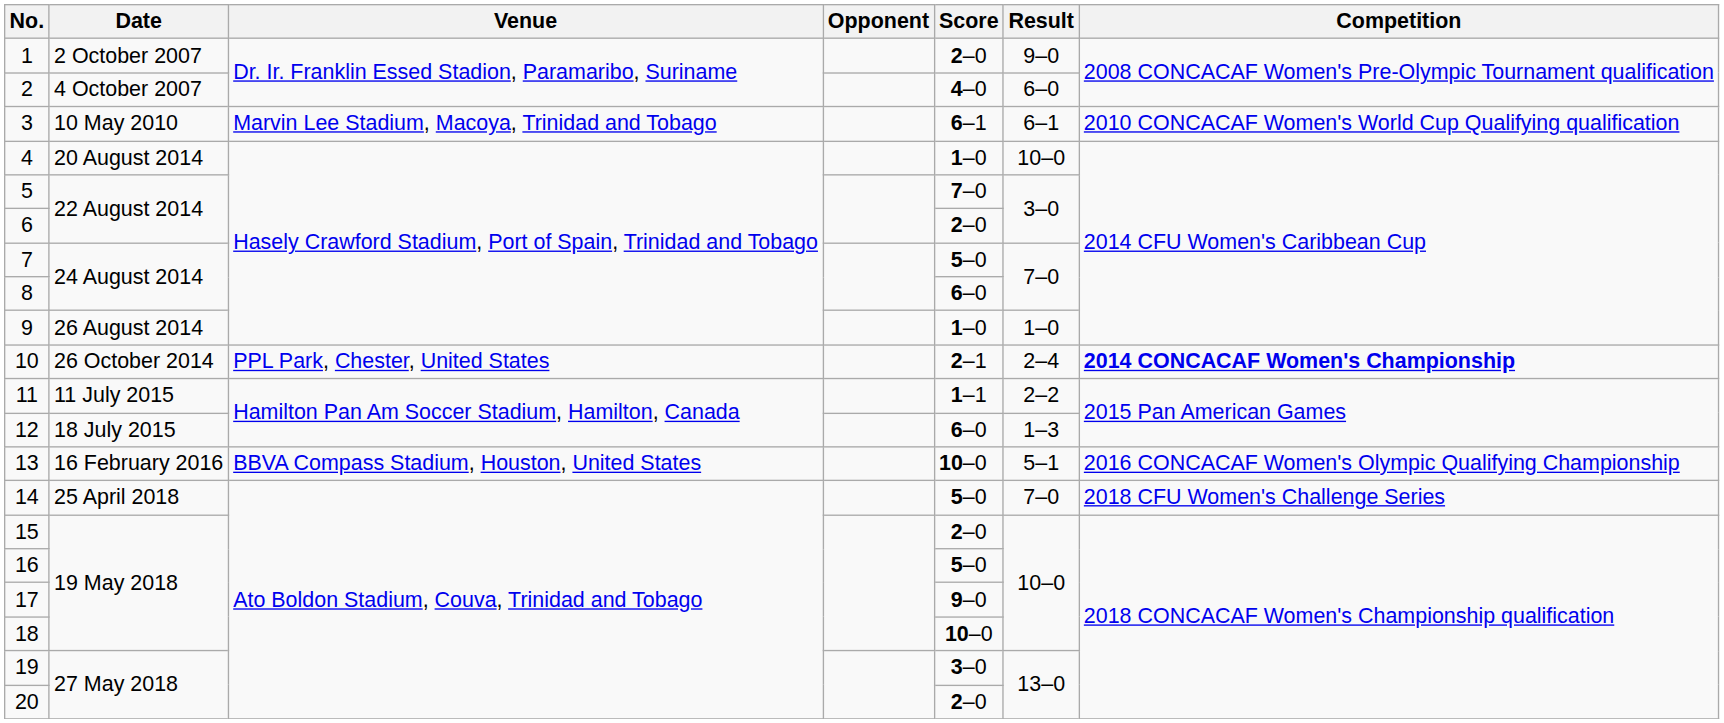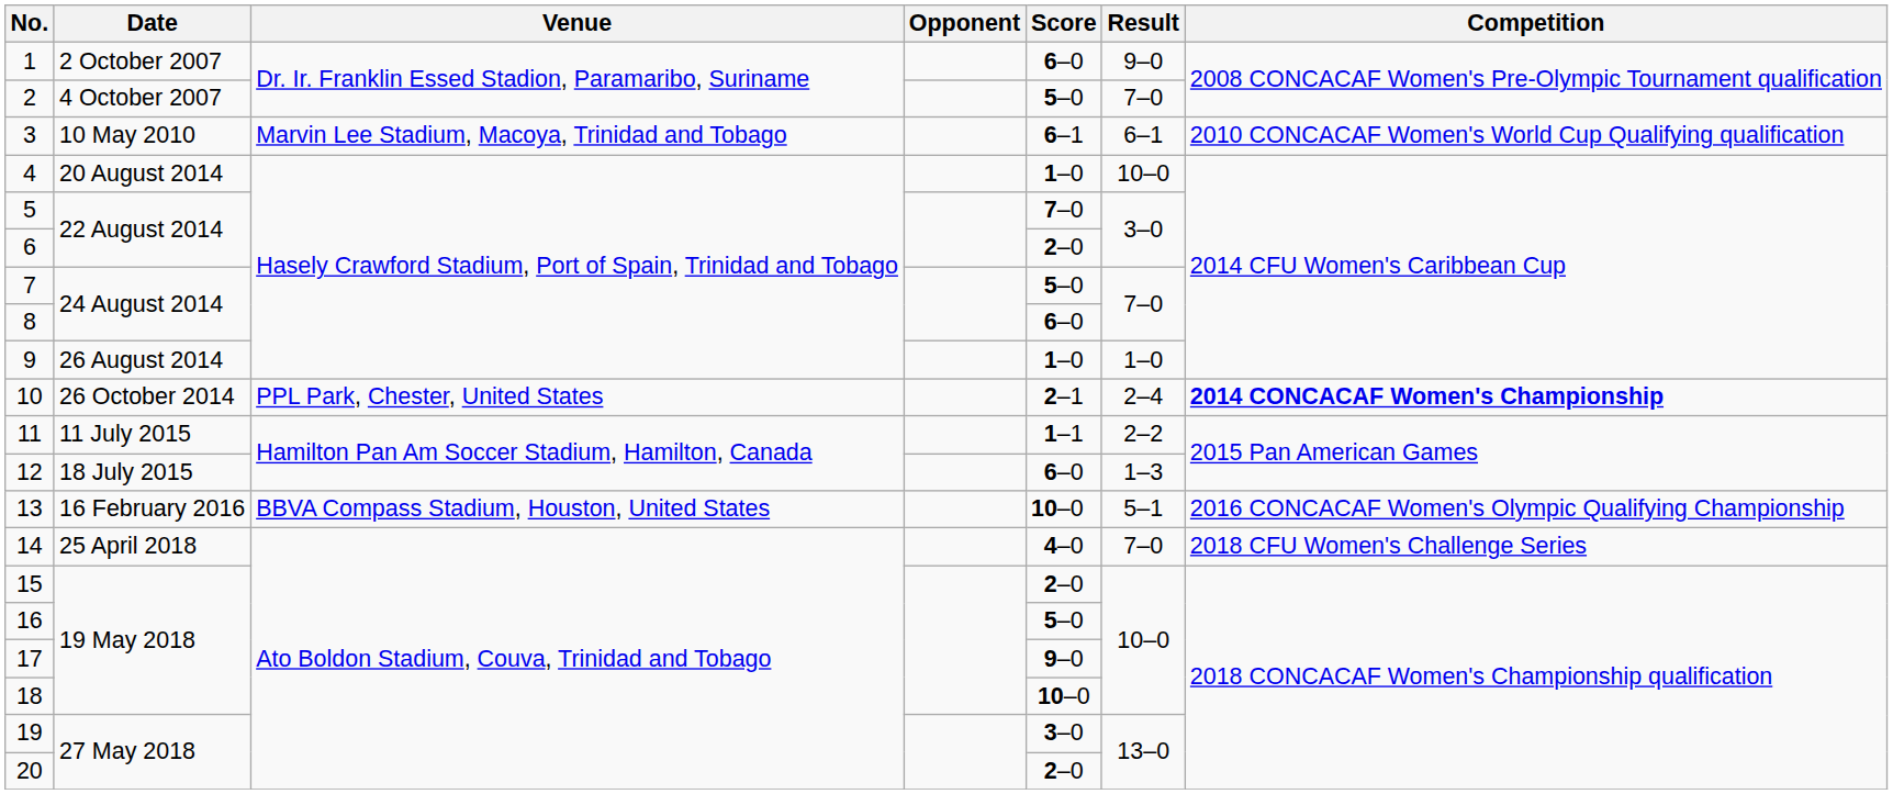 <table class="wikitable">
 <tr>
 <th>No.</th>
 <th>Date</th>
 <th>Venue</th>
 <th>Opponent</th>
 <th>Score</th>
 <th>Result</th>
 <th>Competition</th>
 </tr>
 <tr>
 <td style="text-align:center;">1</td>
 <td>2 October 2007</td>
 <td rowspan=2><a href='#'>Dr. Ir. Franklin Essed Stadion</a>, <a href='#'>Paramaribo</a>, <a href='#'>Suriname</a></td>
 <td></td>
-<td style="text-align:center;"><strong>2</strong>–0</td>
+<td style="text-align:center;"><strong>6</strong>–0</td>
 <td style="text-align:center;">9–0</td>
 <td rowspan=2><a href='#'>2008 CONCACAF Women's Pre-Olympic Tournament qualification</a></td>
 </tr>
 <tr>
 <td style="text-align:center;">2</td>
 <td>4 October 2007</td>
 <td></td>
-<td style="text-align:center;"><strong>4</strong>–0</td>
-<td style="text-align:center;">6–0</td>
+<td style="text-align:center;"><strong>5</strong>–0</td>
+<td style="text-align:center;">7–0</td>
 </tr>
 <tr>
 <td style="text-align:center;">3</td>
 <td>10 May 2010</td>
 <td><a href='#'>Marvin Lee Stadium</a>, <a href='#'>Macoya</a>, <a href='#'>Trinidad and Tobago</a></td>
 <td></td>
 <td style="text-align:center;"><strong>6</strong>–1</td>
 <td style="text-align:center;">6–1</td>
 <td><a href='#'>2010 CONCACAF Women's World Cup Qualifying qualification</a></td>
 </tr>
 <tr>
 <td style="text-align:center;">4</td>
 <td>20 August 2014</td>
 <td rowspan=6><a href='#'>Hasely Crawford Stadium</a>, <a href='#'>Port of Spain</a>, <a href='#'>Trinidad and Tobago</a></td>
 <td></td>
 <td style="text-align:center;"><strong>1</strong>–0</td>
 <td style="text-align:center;">10–0</td>
 <td rowspan=6><a href='#'>2014 CFU Women's Caribbean Cup</a></td>
 </tr>
 <tr>
 <td style="text-align:center;">5</td>
 <td rowspan=2>22 August 2014</td>
 <td rowspan=2></td>
 <td style="text-align:center;"><strong>7</strong>–0</td>
 <td rowspan=2 style="text-align:center;">3–0</td>
 </tr>
 <tr>
 <td style="text-align:center;">6</td>
 <td style="text-align:center;"><strong>2</strong>–0</td>
 </tr>
 <tr>
 <td style="text-align:center;">7</td>
 <td rowspan=2>24 August 2014</td>
 <td rowspan=2></td>
 <td style="text-align:center;"><strong>5</strong>–0</td>
 <td rowspan=2 style="text-align:center;">7–0</td>
 </tr>
 <tr style="text-align:center;">
 <td>8</td>
 <td><strong>6</strong>–0</td>
 </tr>
 <tr>
 <td style="text-align:center;">9</td>
 <td>26 August 2014</td>
 <td></td>
 <td style="text-align:center;"><strong>1</strong>–0</td>
 <td style="text-align:center;">1–0</td>
 </tr>
 <tr>
 <td style="text-align:center;">10</td>
 <td>26 October 2014</td>
 <td><a href='#'>PPL Park</a>, <a href='#'>Chester</a>, <a href='#'>United States</a></td>
 <td></td>
 <td style="text-align:center;"><strong>2</strong>–1</td>
 <td style="text-align:center;">2–4</td>
 <td><strong><a href='#'>2014 CONCACAF Women's Championship</a></strong></td>
 </tr>
 <tr>
 <td style="text-align:center;">11</td>
 <td>11 July 2015</td>
 <td rowspan=2><a href='#'>Hamilton Pan Am Soccer Stadium</a>, <a href='#'>Hamilton</a>, <a href='#'>Canada</a></td>
 <td></td>
 <td style="text-align:center;"><strong>1</strong>–1</td>
 <td style="text-align:center;">2–2</td>
 <td rowspan=2><a href='#'>2015 Pan American Games</a></td>
 </tr>
 <tr>
 <td style="text-align:center;">12</td>
 <td>18 July 2015</td>
 <td></td>
 <td style="text-align:center;"><strong>6</strong>–0</td>
 <td style="text-align:center;">1–3</td>
 </tr>
 <tr>
 <td style="text-align:center;">13</td>
 <td>16 February 2016</td>
 <td><a href='#'>BBVA Compass Stadium</a>, <a href='#'>Houston</a>, <a href='#'>United States</a></td>
 <td></td>
 <td><strong>10</strong>–0</td>
 <td style="text-align:center;">5–1</td>
 <td><a href='#'>2016 CONCACAF Women's Olympic Qualifying Championship</a></td>
 </tr>
 <tr>
 <td style="text-align:center;">14</td>
 <td>25 April 2018</td>
 <td rowspan=7><a href='#'>Ato Boldon Stadium</a>, <a href='#'>Couva</a>, <a href='#'>Trinidad and Tobago</a></td>
 <td></td>
-<td style="text-align:center;"><strong>5</strong>–0</td>
+<td style="text-align:center;"><strong>4</strong>–0</td>
 <td style="text-align:center;">7–0</td>
 <td><a href='#'>2018 CFU Women's Challenge Series</a></td>
 </tr>
 <tr>
 <td style="text-align:center;">15</td>
 <td rowspan=4>19 May 2018</td>
 <td rowspan=4></td>
 <td style="text-align:center;"><strong>2</strong>–0</td>
 <td rowspan=4 style="text-align:center;">10–0</td>
 <td rowspan=6><a href='#'>2018 CONCACAF Women's Championship qualification</a></td>
 </tr>
 <tr style="text-align:center;">
 <td>16</td>
 <td><strong>5</strong>–0</td>
 </tr>
 <tr style="text-align:center;">
 <td>17</td>
 <td><strong>9</strong>–0</td>
 </tr>
 <tr style="text-align:center;">
 <td>18</td>
 <td><strong>10</strong>–0</td>
 </tr>
 <tr>
 <td style="text-align:center;">19</td>
 <td rowspan=2>27 May 2018</td>
 <td rowspan=2></td>
 <td style="text-align:center;"><strong>3</strong>–0</td>
 <td rowspan=2 style="text-align:center;">13–0</td>
 </tr>
 <tr style="text-align:center;">
 <td>20</td>
 <td style="text-align:center;"><strong>2</strong>–0</td>
 </tr>
 </table>
